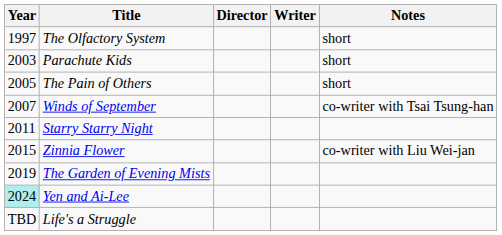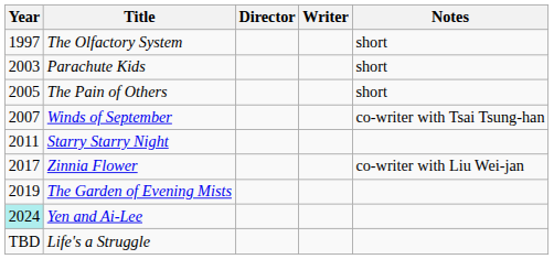 <table class="wikitable">
 <tr>
 <th>Year</th>
 <th>Title</th>
 <th>Director</th>
 <th>Writer</th>
 <th>Notes</th>
 </tr>
 <tr>
 <td>1997</td>
 <td><em>The Olfactory System</em></td>
 <td></td>
 <td></td>
 <td>short</td>
 </tr>
 <tr>
 <td>2003</td>
 <td><em>Parachute Kids</em></td>
 <td></td>
 <td></td>
 <td>short</td>
 </tr>
 <tr>
 <td>2005</td>
 <td><em>The Pain of Others</em></td>
 <td></td>
 <td></td>
 <td>short</td>
 </tr>
 <tr>
 <td>2007</td>
 <td><em><a href='#'>Winds of September</a></em></td>
 <td></td>
 <td></td>
 <td>co-writer with Tsai Tsung-han</td>
 </tr>
 <tr>
 <td>2011</td>
 <td><a href='#'><em>Starry Starry Night</em></a></td>
 <td></td>
 <td></td>
 <td></td>
 </tr>
 <tr>
-<td>2015</td>
+<td>2017</td>
 <td><em><a href='#'>Zinnia Flower</a></em></td>
 <td></td>
 <td></td>
 <td>co-writer with Liu Wei-jan</td>
 </tr>
 <tr>
 <td>2019</td>
 <td><a href='#'><em>The Garden of Evening Mists</em></a></td>
 <td></td>
 <td></td>
 <td></td>
 </tr>
 <tr>
 <td style="background: paleturquoise;">2024</td>
 <td><em><a href='#'>Yen and Ai-Lee</a></em></td>
 <td></td>
 <td></td>
 <td></td>
 </tr>
 <tr>
 <td>TBD</td>
 <td><em>Life's a Struggle</em></td>
 <td></td>
 <td></td>
 <td></td>
 </tr>
 </table>
